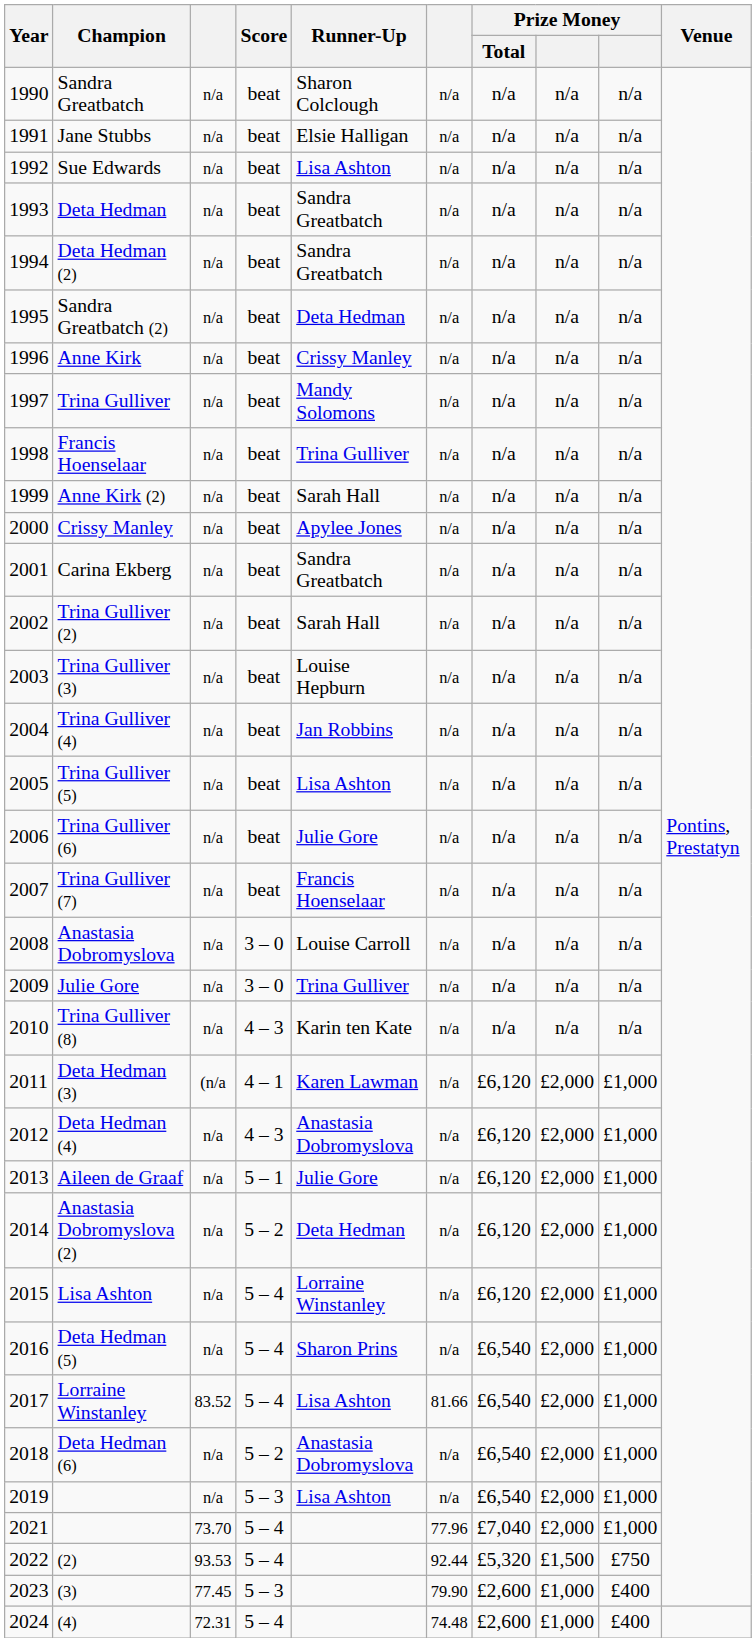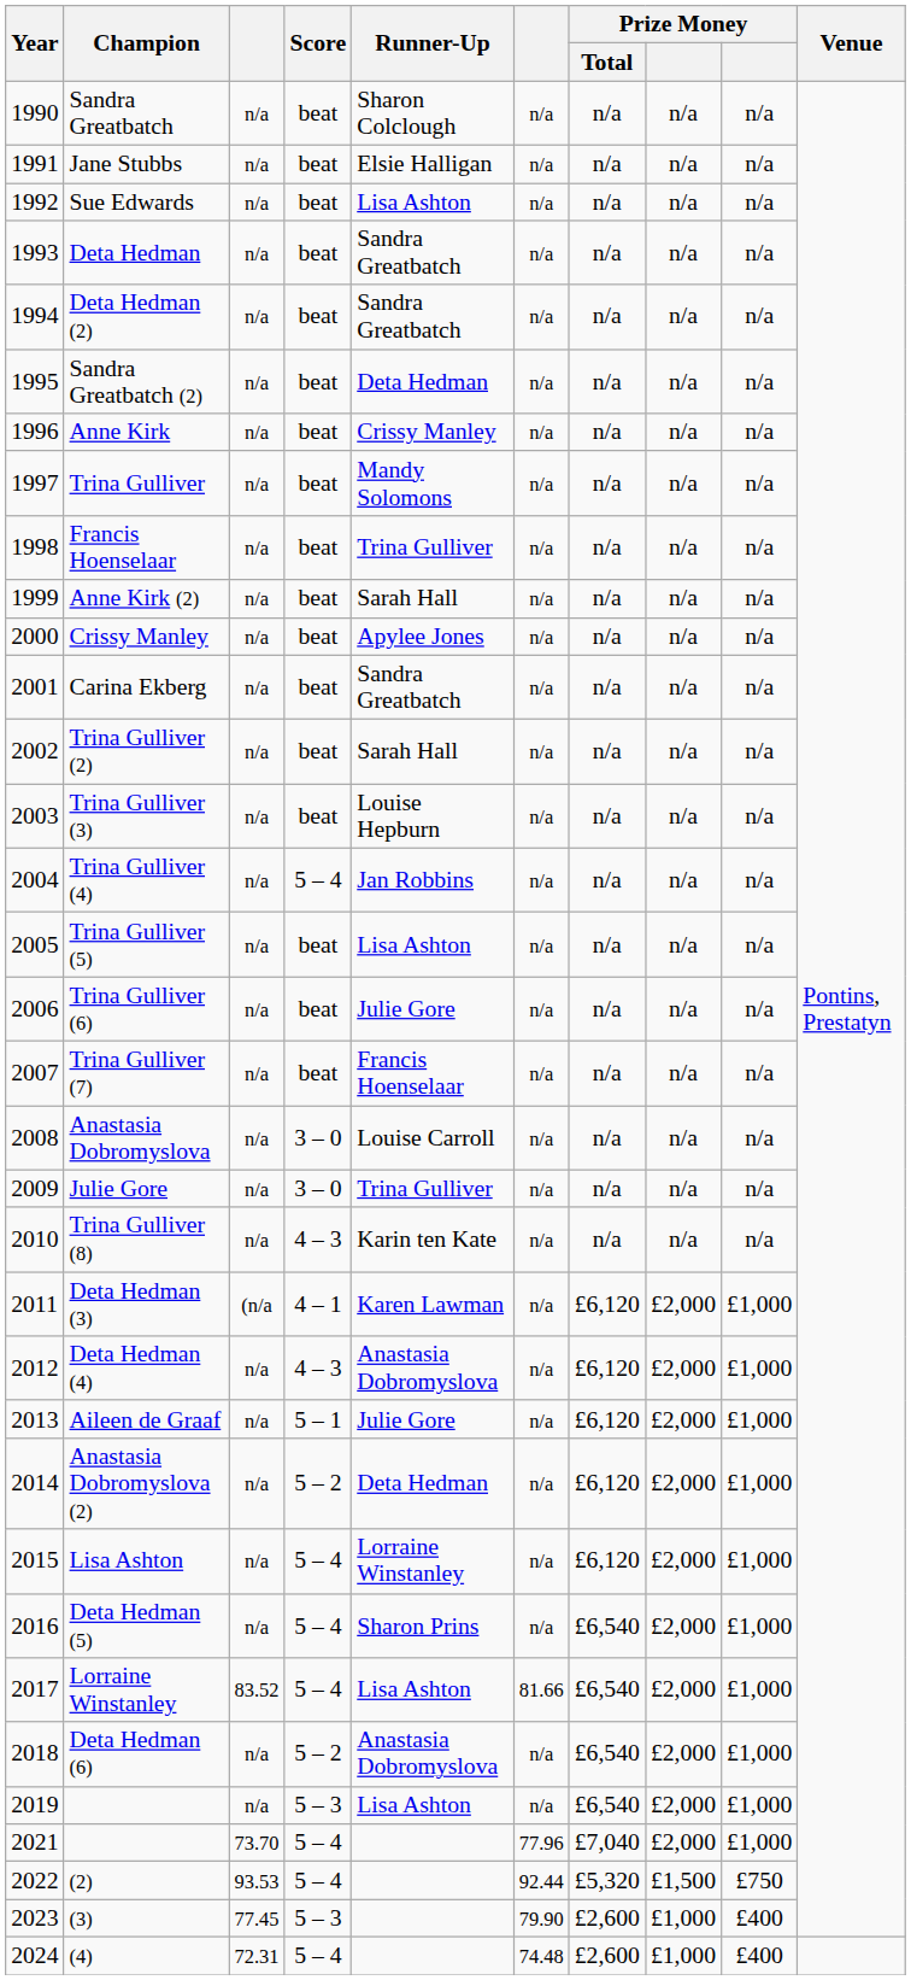 <table class="wikitable sortable">
 <tr>
 <th rowspan=2>Year</th>
 <th rowspan=2>Champion</th>
 <th rowspan=2></th>
 <th rowspan=2>Score</th>
 <th rowspan=2>Runner-Up</th>
 <th rowspan=2></th>
 <th colspan=3>Prize Money</th>
 <th rowspan=2>Venue</th>
 </tr>
 <tr>
 <th>Total</th>
 <th></th>
 <th></th>
 </tr>
 <tr>
 <td>1990</td>
 <td> Sandra Greatbatch</td>
 <td align=center><small><span>n/a</span></small></td>
 <td align=center>beat</td>
 <td> Sharon Colclough</td>
 <td align=center><small><span>n/a</span></small></td>
 <td align=center>n/a</td>
 <td align=center>n/a</td>
 <td align=center>n/a</td>
 <td rowspan=33><a href='#'>Pontins</a>, <a href='#'>Prestatyn</a></td>
 </tr>
 <tr>
 <td>1991</td>
 <td> Jane Stubbs</td>
 <td align=center><small><span>n/a</span></small></td>
 <td align=center>beat</td>
 <td> Elsie Halligan</td>
 <td align=center><small><span>n/a</span></small></td>
 <td align=center>n/a</td>
 <td align=center>n/a</td>
 <td align=center>n/a</td>
 </tr>
 <tr>
 <td>1992</td>
 <td> Sue Edwards</td>
 <td align=center><small><span>n/a</span></small></td>
 <td align=center>beat</td>
 <td> <a href='#'>Lisa Ashton</a></td>
 <td align=center><small><span>n/a</span></small></td>
 <td align=center>n/a</td>
 <td align=center>n/a</td>
 <td align=center>n/a</td>
 </tr>
 <tr>
 <td>1993</td>
 <td> <a href='#'>Deta Hedman</a></td>
 <td align=center><small><span>n/a</span></small></td>
 <td align=center>beat</td>
 <td> Sandra Greatbatch</td>
 <td align=center><small><span>n/a</span></small></td>
 <td align=center>n/a</td>
 <td align=center>n/a</td>
 <td align=center>n/a</td>
 </tr>
 <tr>
 <td>1994</td>
 <td> <a href='#'>Deta Hedman</a> <small>(2)</small></td>
 <td align=center><small><span>n/a</span></small></td>
 <td align=center>beat</td>
 <td> Sandra Greatbatch</td>
 <td align=center><small><span>n/a</span></small></td>
 <td align=center>n/a</td>
 <td align=center>n/a</td>
 <td align=center>n/a</td>
 </tr>
 <tr>
 <td>1995</td>
 <td> Sandra Greatbatch <small>(2)</small></td>
 <td align=center><small><span>n/a</span></small></td>
 <td align=center>beat</td>
 <td> <a href='#'>Deta Hedman</a></td>
 <td align=center><small><span>n/a</span></small></td>
 <td align=center>n/a</td>
 <td align=center>n/a</td>
 <td align=center>n/a</td>
 </tr>
 <tr>
 <td>1996</td>
 <td> <a href='#'>Anne Kirk</a></td>
 <td align=center><small><span>n/a</span></small></td>
 <td align=center>beat</td>
 <td> <a href='#'>Crissy Manley</a></td>
 <td align=center><small><span>n/a</span></small></td>
 <td align=center>n/a</td>
 <td align=center>n/a</td>
 <td align=center>n/a</td>
 </tr>
 <tr>
 <td>1997</td>
 <td> <a href='#'>Trina Gulliver</a></td>
 <td align=center><small><span>n/a</span></small></td>
 <td align=center>beat</td>
 <td> <a href='#'>Mandy Solomons</a></td>
 <td align=center><small><span>n/a</span></small></td>
 <td align=center>n/a</td>
 <td align=center>n/a</td>
 <td align=center>n/a</td>
 </tr>
 <tr>
 <td>1998</td>
 <td> <a href='#'>Francis Hoenselaar</a></td>
 <td align=center><small><span>n/a</span></small></td>
 <td align=center>beat</td>
 <td> <a href='#'>Trina Gulliver</a></td>
 <td align=center><small><span>n/a</span></small></td>
 <td align=center>n/a</td>
 <td align=center>n/a</td>
 <td align=center>n/a</td>
 </tr>
 <tr>
 <td>1999</td>
 <td> <a href='#'>Anne Kirk</a> <small>(2)</small></td>
 <td align=center><small><span>n/a</span></small></td>
 <td align=center>beat</td>
 <td> Sarah Hall</td>
 <td align=center><small><span>n/a</span></small></td>
 <td align=center>n/a</td>
 <td align=center>n/a</td>
 <td align=center>n/a</td>
 </tr>
 <tr>
 <td>2000</td>
 <td> <a href='#'>Crissy Manley</a></td>
 <td align=center><small><span>n/a</span></small></td>
 <td align=center>beat</td>
 <td> <a href='#'>Apylee Jones</a></td>
 <td align=center><small><span>n/a</span></small></td>
 <td align=center>n/a</td>
 <td align=center>n/a</td>
 <td align=center>n/a</td>
 </tr>
 <tr>
 <td>2001</td>
 <td> Carina Ekberg</td>
 <td align=center><small><span>n/a</span></small></td>
 <td align=center>beat</td>
 <td> Sandra Greatbatch</td>
 <td align=center><small><span>n/a</span></small></td>
 <td align=center>n/a</td>
 <td align=center>n/a</td>
 <td align=center>n/a</td>
 </tr>
 <tr>
 <td>2002</td>
 <td> <a href='#'>Trina Gulliver</a> <small>(2)</small></td>
 <td align=center><small><span>n/a</span></small></td>
 <td align=center>beat</td>
 <td> Sarah Hall</td>
 <td align=center><small><span>n/a</span></small></td>
 <td align=center>n/a</td>
 <td align=center>n/a</td>
 <td align=center>n/a</td>
 </tr>
 <tr>
 <td>2003</td>
 <td> <a href='#'>Trina Gulliver</a> <small>(3)</small></td>
 <td align=center><small><span>n/a</span></small></td>
 <td align=center>beat</td>
 <td> Louise Hepburn</td>
 <td align=center><small><span>n/a</span></small></td>
 <td align=center>n/a</td>
 <td align=center>n/a</td>
 <td align=center>n/a</td>
 </tr>
 <tr>
 <td>2004</td>
 <td> <a href='#'>Trina Gulliver</a> <small>(4)</small></td>
 <td align=center><small><span>n/a</span></small></td>
-<td align=center>beat</td>
+<td align=center>5 – 4</td>
 <td> <a href='#'>Jan Robbins</a></td>
 <td align=center><small><span>n/a</span></small></td>
 <td align=center>n/a</td>
 <td align=center>n/a</td>
 <td align=center>n/a</td>
 </tr>
 <tr>
 <td>2005</td>
 <td> <a href='#'>Trina Gulliver</a> <small>(5)</small></td>
 <td align=center><small><span>n/a</span></small></td>
 <td align=center>beat</td>
 <td> <a href='#'>Lisa Ashton</a></td>
 <td align=center><small><span>n/a</span></small></td>
 <td align=center>n/a</td>
 <td align=center>n/a</td>
 <td align=center>n/a</td>
 </tr>
 <tr>
 <td>2006</td>
 <td> <a href='#'>Trina Gulliver</a> <small>(6)</small></td>
 <td align=center><small><span>n/a</span></small></td>
 <td align=center>beat</td>
 <td> <a href='#'>Julie Gore</a></td>
 <td align=center><small><span>n/a</span></small></td>
 <td align=center>n/a</td>
 <td align=center>n/a</td>
 <td align=center>n/a</td>
 </tr>
 <tr>
 <td>2007</td>
 <td> <a href='#'>Trina Gulliver</a> <small>(7)</small></td>
 <td align=center><small><span>n/a</span></small></td>
 <td align=center>beat</td>
 <td> <a href='#'>Francis Hoenselaar</a></td>
 <td align=center><small><span>n/a</span></small></td>
 <td align=center>n/a</td>
 <td align=center>n/a</td>
 <td align=center>n/a</td>
 </tr>
 <tr>
 <td>2008</td>
 <td> <a href='#'>Anastasia Dobromyslova</a></td>
 <td align=center><small><span>n/a</span></small></td>
 <td align=center>3 – 0</td>
 <td> Louise Carroll</td>
 <td align=center><small><span>n/a</span></small></td>
 <td align=center>n/a</td>
 <td align=center>n/a</td>
 <td align=center>n/a</td>
 </tr>
 <tr>
 <td>2009</td>
 <td> <a href='#'>Julie Gore</a></td>
 <td align=center><small><span>n/a</span></small></td>
 <td align=center>3 – 0</td>
 <td> <a href='#'>Trina Gulliver</a></td>
 <td align=center><small><span>n/a</span></small></td>
 <td align=center>n/a</td>
 <td align=center>n/a</td>
 <td align=center>n/a</td>
 </tr>
 <tr>
 <td>2010</td>
 <td> <a href='#'>Trina Gulliver</a> <small>(8)</small></td>
 <td align=center><small><span>n/a</span></small></td>
 <td align=center>4 – 3</td>
 <td> Karin ten Kate</td>
 <td align=center><small><span>n/a</span></small></td>
 <td align=center>n/a</td>
 <td align=center>n/a</td>
 <td align=center>n/a</td>
 </tr>
 <tr>
 <td>2011</td>
 <td> <a href='#'>Deta Hedman</a> <small>(3)</small></td>
 <td align=center><small>(<span>n/a</span></small></td>
 <td align=center>4 – 1</td>
 <td> <a href='#'>Karen Lawman</a></td>
 <td align=center><small><span>n/a</span></small></td>
 <td align=center>£6,120</td>
 <td align=center>£2,000</td>
 <td align=center>£1,000</td>
 </tr>
 <tr>
 <td>2012</td>
 <td> <a href='#'>Deta Hedman</a> <small>(4)</small></td>
 <td align=center><small><span>n/a</span></small></td>
 <td align=center>4 – 3</td>
 <td> <a href='#'>Anastasia Dobromyslova</a></td>
 <td align=center><small><span>n/a</span></small></td>
 <td align=center>£6,120</td>
 <td align=center>£2,000</td>
 <td align=center>£1,000</td>
 </tr>
 <tr>
 <td>2013</td>
 <td> <a href='#'>Aileen de Graaf</a></td>
 <td align=center><small><span>n/a</span></small></td>
 <td align=center>5 – 1</td>
 <td> <a href='#'>Julie Gore</a></td>
 <td align=center><small><span>n/a</span></small></td>
 <td align=center>£6,120</td>
 <td align=center>£2,000</td>
 <td align=center>£1,000</td>
 </tr>
 <tr>
 <td>2014</td>
 <td> <a href='#'>Anastasia Dobromyslova</a> <small>(2)</small></td>
 <td align=center><small><span>n/a</span></small></td>
 <td align=center>5 – 2</td>
 <td> <a href='#'>Deta Hedman</a></td>
 <td align=center><small><span>n/a</span></small></td>
 <td align=center>£6,120</td>
 <td align=center>£2,000</td>
 <td align=center>£1,000</td>
 </tr>
 <tr>
 <td>2015</td>
 <td> <a href='#'>Lisa Ashton</a></td>
 <td align=center><small><span>n/a</span></small></td>
 <td align=center>5 – 4</td>
 <td> <a href='#'>Lorraine Winstanley</a></td>
 <td align=center><small><span>n/a</span></small></td>
 <td align=center>£6,120</td>
 <td align=center>£2,000</td>
 <td align=center>£1,000</td>
 </tr>
 <tr>
 <td>2016</td>
 <td> <a href='#'>Deta Hedman</a> <small>(5)</small></td>
 <td align=center><small><span>n/a</span></small></td>
 <td align=center>5 – 4</td>
 <td> <a href='#'>Sharon Prins</a></td>
 <td align=center><small><span>n/a</span></small></td>
 <td align=center>£6,540</td>
 <td align=center>£2,000</td>
 <td align=center>£1,000</td>
 </tr>
 <tr>
 <td>2017</td>
 <td> <a href='#'>Lorraine Winstanley</a></td>
 <td align=center><small><span>83.52</span></small></td>
 <td align=center>5 – 4</td>
 <td> <a href='#'>Lisa Ashton</a></td>
 <td align=center><small><span>81.66</span></small></td>
 <td align=center>£6,540</td>
 <td align=center>£2,000</td>
 <td align=center>£1,000</td>
 </tr>
 <tr>
 <td>2018</td>
 <td> <a href='#'>Deta Hedman</a> <small>(6)</small></td>
 <td align=center><small><span>n/a</span></small></td>
 <td align=center>5 – 2</td>
 <td> <a href='#'>Anastasia Dobromyslova</a></td>
 <td align=center><small><span>n/a</span></small></td>
 <td align=center>£6,540</td>
 <td align=center>£2,000</td>
 <td align=center>£1,000</td>
 </tr>
 <tr>
 <td>2019</td>
 <td></td>
 <td align=center><small><span>n/a</span></small></td>
 <td align=center>5 – 3</td>
 <td> <a href='#'>Lisa Ashton</a></td>
 <td align=center><small><span>n/a</span></small></td>
 <td align=center>£6,540</td>
 <td align=center>£2,000</td>
 <td align=center>£1,000</td>
 </tr>
 <tr>
 <td>2021</td>
 <td></td>
 <td align=center><small><span>73.70</span></small></td>
 <td align=center>5 – 4</td>
 <td></td>
 <td align=center><small><span>77.96</span></small></td>
 <td align=center>£7,040</td>
 <td align=center>£2,000</td>
 <td align=center>£1,000</td>
 </tr>
 <tr>
 <td>2022</td>
 <td> <small>(2)</small></td>
 <td align=center><small><span>93.53</span></small></td>
 <td align=center>5 – 4</td>
 <td></td>
 <td align=center><small><span>92.44</span></small></td>
 <td align=center>£5,320</td>
 <td align=center>£1,500</td>
 <td align=center>£750</td>
 </tr>
 <tr>
 <td>2023</td>
 <td> <small>(3)</small></td>
 <td align=center><small><span>77.45</span></small></td>
 <td align=center>5 – 3</td>
 <td></td>
 <td align=center><small><span>79.90</span></small></td>
 <td align=center>£2,600</td>
 <td align=center>£1,000</td>
 <td align=center>£400</td>
 </tr>
 <tr>
 <td>2024</td>
 <td> <small>(4)</small></td>
 <td align=center><small><span>72.31</span></small></td>
 <td align=center>5 – 4</td>
 <td></td>
 <td align=center><small><span>74.48</span></small></td>
 <td align=center>£2,600</td>
 <td align=center>£1,000</td>
 <td align=center>£400</td>
 </tr>
 </table>
